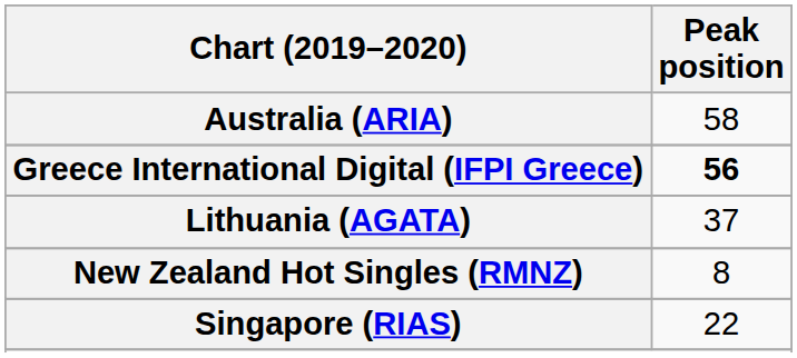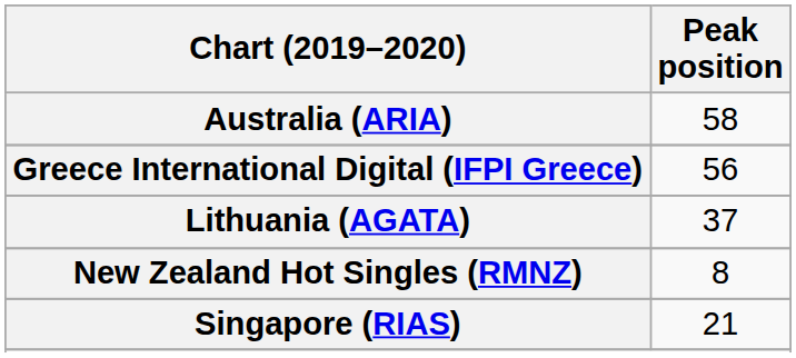 <table class="wikitable sortable plainrowheaders" style="text-align:center">
 <tr>
 <th scope="col">Chart (2019–2020)</th>
 <th scope="col">Peak<br>position</th>
 </tr>
 <tr>
 <th scope="row">Australia (<a href='#'>ARIA</a>)</th>
 <td>58</td>
 </tr>
 <tr>
 </tr>
 <tr>
 </tr>
 <tr>
 </tr>
 <tr>
 </tr>
 <tr>
 <th scope="row">Greece International Digital (<a href='#'>IFPI Greece</a>)</th>
-<td><strong>56</strong></td>
+<td>56</td>
 </tr>
 <tr>
 </tr>
 <tr>
 </tr>
 <tr>
 <th scope="row">Lithuania (<a href='#'>AGATA</a>)</th>
 <td>37</td>
 </tr>
 <tr>
 </tr>
 <tr>
 <th scope="row">New Zealand Hot Singles (<a href='#'>RMNZ</a>)</th>
 <td>8</td>
 </tr>
 <tr>
 </tr>
 <tr>
 <th scope="row">Singapore (<a href='#'>RIAS</a>)</th>
-<td>22</td>
+<td>21</td>
 </tr>
 <tr>
 </tr>
 <tr>
 </tr>
 <tr>
 </tr>
 <tr>
 </tr>
 </table>
